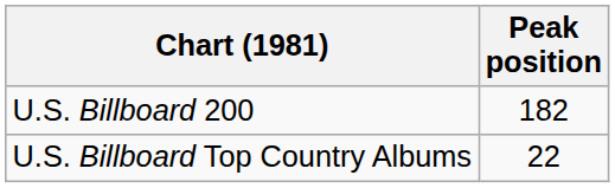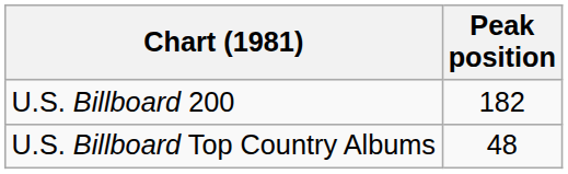 <table class="wikitable">
 <tr>
 <th>Chart (1981)</th>
 <th>Peak<br>position</th>
 </tr>
 <tr>
 <td>U.S. <em>Billboard</em> 200</td>
 <td align="center">182</td>
 </tr>
 <tr>
 <td>U.S. <em>Billboard</em> Top Country Albums</td>
-<td align="center">22</td>
+<td align="center">48</td>
 </tr>
 </table>
